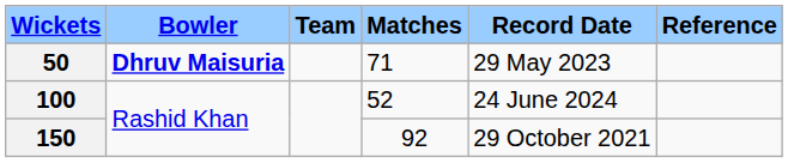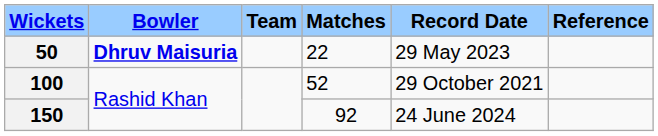 <table class="wikitable sortable defaultleft col4center" style="font-size: 95%">
 <tr>
 <th scope="col" style="background-color:#9cf;"><a href='#'>Wickets</a></th>
 <th scope="col" style="background-color:#9cf;"><a href='#'>Bowler</a></th>
 <th scope="col" style="background-color:#9cf;">Team</th>
 <th scope="col" style="background-color:#9cf;">Matches</th>
 <th scope="col" style="background-color:#9cf;">Record Date</th>
 <th scope="col" style="background-color:#9cf;">Reference</th>
 </tr>
 <tr>
 <th scope="row">50</th>
 <td><strong><a href='#'>Dhruv Maisuria</a></strong></td>
 <td></td>
-<td>71</td>
+<td>22</td>
 <td>29 May 2023</td>
 <td></td>
 </tr>
 <tr>
 <th scope="row">100</th>
 <td rowspan=2><a href='#'>Rashid Khan</a></td>
 <td rowspan=2></td>
 <td>52</td>
-<td>24 June 2024</td>
+<td>29 October 2021</td>
 <td></td>
 </tr>
 <tr>
 <th scope="row">150</th>
 <td style="text-align:center;">92</td>
-<td>29 October 2021</td>
+<td>24 June 2024</td>
 <td></td>
 </tr>
 </table>
